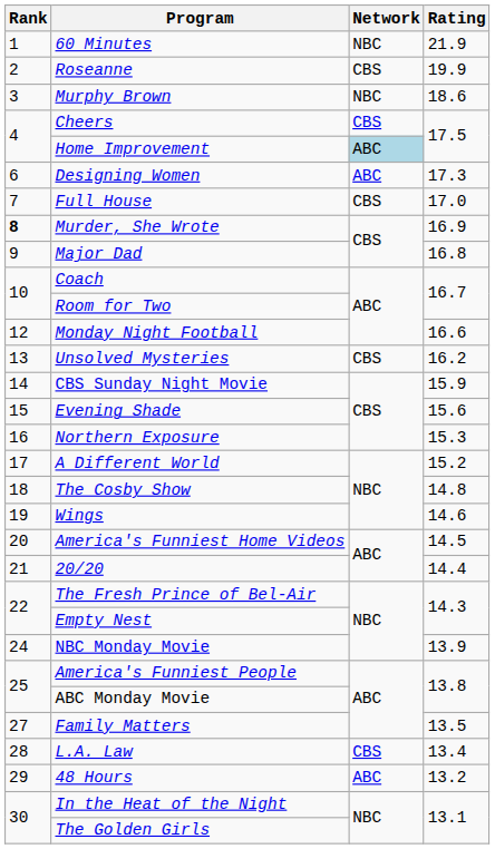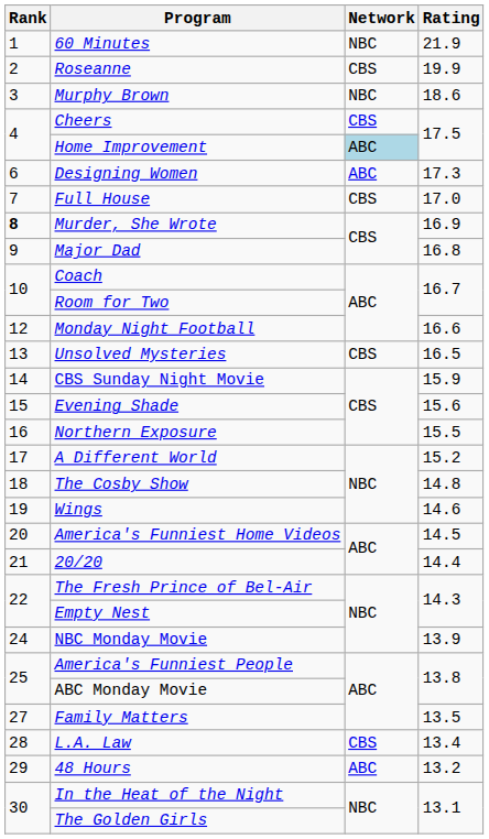 <table class="wikitable">
 <tr>
 <th>Rank</th>
 <th>Program</th>
 <th>Network</th>
 <th>Rating</th>
 </tr>
 <tr>
 <td>1</td>
 <td><em><a href='#'>60 Minutes</a></em></td>
 <td>NBC</td>
 <td>21.9</td>
 </tr>
 <tr>
 <td>2</td>
 <td><em><a href='#'>Roseanne</a></em></td>
 <td>CBS</td>
 <td>19.9</td>
 </tr>
 <tr>
 <td>3</td>
 <td><em><a href='#'>Murphy Brown</a></em></td>
 <td>NBC</td>
 <td>18.6</td>
 </tr>
 <tr>
 <td rowspan="2">4</td>
 <td><em><a href='#'>Cheers</a></em></td>
 <td><a href='#'>CBS</a></td>
 <td rowspan="2">17.5</td>
 </tr>
 <tr>
 <td><em><a href='#'>Home Improvement</a></em></td>
 <td style="background: lightblue;">ABC</td>
 </tr>
 <tr>
 <td>6</td>
 <td><em><a href='#'>Designing Women</a></em></td>
 <td><a href='#'>ABC</a></td>
 <td>17.3</td>
 </tr>
 <tr>
 <td>7</td>
 <td><em><a href='#'>Full House</a></em></td>
 <td>CBS</td>
 <td>17.0</td>
 </tr>
 <tr>
 <td><strong>8</strong></td>
 <td><em><a href='#'>Murder, She Wrote</a></em></td>
 <td rowspan="2">CBS</td>
 <td>16.9</td>
 </tr>
 <tr>
 <td>9</td>
 <td><em><a href='#'>Major Dad</a></em></td>
 <td>16.8</td>
 </tr>
 <tr>
 <td rowspan="2">10</td>
 <td><em><a href='#'>Coach</a></em></td>
 <td rowspan="3">ABC</td>
 <td rowspan="2">16.7</td>
 </tr>
 <tr>
 <td><em><a href='#'>Room for Two</a></em></td>
 </tr>
 <tr>
 <td>12</td>
 <td><em><a href='#'>Monday Night Football</a></em></td>
 <td>16.6</td>
 </tr>
 <tr>
 <td>13</td>
 <td><em><a href='#'>Unsolved Mysteries</a></em></td>
 <td>CBS</td>
-<td>16.2</td>
+<td>16.5</td>
 </tr>
 <tr>
 <td>14</td>
 <td><a href='#'>CBS Sunday Night Movie</a></td>
 <td rowspan="3">CBS</td>
 <td>15.9</td>
 </tr>
 <tr>
 <td>15</td>
 <td><em><a href='#'>Evening Shade</a></em></td>
 <td>15.6</td>
 </tr>
 <tr>
 <td>16</td>
 <td><em><a href='#'>Northern Exposure</a></em></td>
-<td>15.3</td>
+<td>15.5</td>
 </tr>
 <tr>
 <td>17</td>
 <td><em><a href='#'>A Different World</a></em></td>
 <td rowspan="3">NBC</td>
 <td>15.2</td>
 </tr>
 <tr>
 <td>18</td>
 <td><em><a href='#'>The Cosby Show</a></em></td>
 <td>14.8</td>
 </tr>
 <tr>
 <td>19</td>
 <td><em><a href='#'>Wings</a></em></td>
 <td>14.6</td>
 </tr>
 <tr>
 <td>20</td>
 <td><em><a href='#'>America's Funniest Home Videos</a></em></td>
 <td rowspan="2">ABC</td>
 <td>14.5</td>
 </tr>
 <tr>
 <td>21</td>
 <td><em><a href='#'>20/20</a></em></td>
 <td>14.4</td>
 </tr>
 <tr>
 <td rowspan="2">22</td>
 <td><em><a href='#'>The Fresh Prince of Bel-Air</a></em></td>
 <td rowspan="3">NBC</td>
 <td rowspan="2">14.3</td>
 </tr>
 <tr>
 <td><em><a href='#'>Empty Nest</a></em></td>
 </tr>
 <tr>
 <td>24</td>
 <td><a href='#'>NBC Monday Movie</a></td>
 <td>13.9</td>
 </tr>
 <tr>
 <td rowspan="2">25</td>
 <td><em><a href='#'>America's Funniest People</a></em></td>
 <td rowspan="3">ABC</td>
 <td rowspan="2">13.8</td>
 </tr>
 <tr>
 <td>ABC Monday Movie</td>
 </tr>
 <tr>
 <td>27</td>
 <td><em><a href='#'>Family Matters</a></em></td>
 <td>13.5</td>
 </tr>
 <tr>
 <td>28</td>
 <td><em><a href='#'>L.A. Law</a></em></td>
 <td><a href='#'>CBS</a></td>
 <td>13.4</td>
 </tr>
 <tr>
 <td>29</td>
 <td><em><a href='#'>48 Hours</a></em></td>
 <td><a href='#'>ABC</a></td>
 <td>13.2</td>
 </tr>
 <tr>
 <td rowspan="2">30</td>
 <td><em><a href='#'>In the Heat of the Night</a></em></td>
 <td rowspan="2">NBC</td>
 <td rowspan="2">13.1</td>
 </tr>
 <tr>
 <td><em><a href='#'>The Golden Girls</a></em></td>
 </tr>
 </table>
